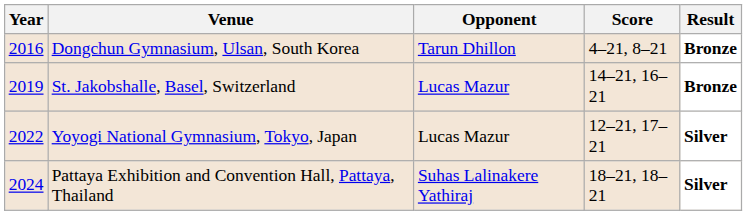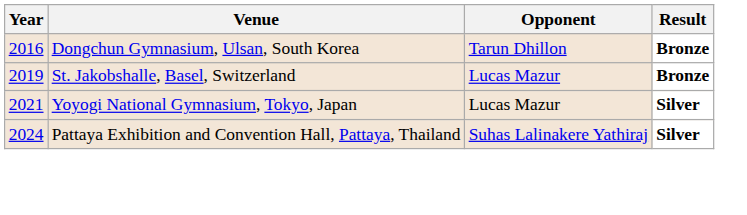 <table class="sortable wikitable" style="font-size: 90%;">
 <tr>
 <th>Year</th>
 <th>Venue</th>
 <th>Opponent</th>
-<th>Score</th>
 <th>Result</th>
 </tr>
 <tr style="background:#F3E6D7">
 <td align="center"><a href='#'>2016</a></td>
 <td align="left"><a href='#'>Dongchun Gymnasium</a>, <a href='#'>Ulsan</a>, South Korea</td>
 <td align="left"> <a href='#'>Tarun Dhillon</a></td>
-<td align="left">4–21, 8–21</td>
 <td style="text-align:left; background:white"> <strong>Bronze</strong></td>
 </tr>
 <tr style="background:#F3E6D7">
 <td align="center"><a href='#'>2019</a></td>
 <td align="left"><a href='#'>St. Jakobshalle</a>, <a href='#'>Basel</a>, Switzerland</td>
 <td align="left"> <a href='#'>Lucas Mazur</a></td>
-<td align="left">14–21, 16–21</td>
 <td style="text-align:left; background:white"> <strong>Bronze</strong></td>
 </tr>
 <tr style="background:#F3E6D7">
-<td align="center"><a href='#'>2022</a></td>
+<td align="center"><a href='#'>2021</a></td>
 <td align="left"><a href='#'>Yoyogi National Gymnasium</a>, <a href='#'>Tokyo</a>, Japan</td>
 <td align="left"> Lucas Mazur</td>
-<td align="left">12–21, 17–21</td>
 <td style="text-align:left; background:white"> <strong>Silver</strong></td>
 </tr>
 <tr style="background:#F3E6D7">
 <td align="center"><a href='#'>2024</a></td>
 <td align="left">Pattaya Exhibition and Convention Hall, <a href='#'>Pattaya</a>, Thailand</td>
 <td align="left"> <a href='#'>Suhas Lalinakere Yathiraj</a></td>
-<td align="left">18–21, 18–21</td>
 <td style="text-align:left; background:white"> <strong>Silver</strong></td>
 </tr>
 </table>
